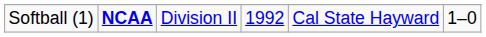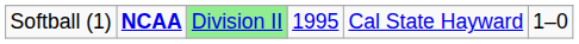 <table class="wikitable">
 <tr>
 </tr>
 <tr align="center">
 <td rowspan="1">Softball (1)</td>
 <td rowspan="1"><strong><a href='#'>NCAA</a></strong></td>
-<td rowspan="1"><a href='#'>Division II</a></td>
-<td><a href='#'>1992</a></td>
+<td rowspan="1" style="background: lightgreen;"><a href='#'>Division II</a></td>
+<td><a href='#'>1995</a></td>
 <td><a href='#'>Cal State Hayward</a></td>
 <td>1–0</td>
 </tr>
 </table>
